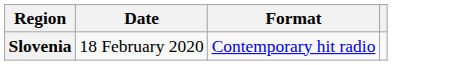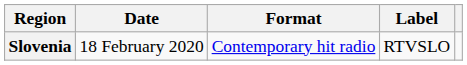 <table class="wikitable plainrowheaders" style="text-align:center">
 <tr>
 <th>Region</th>
 <th>Date</th>
 <th>Format</th>
+<th>Label</th>
 <th></th>
 </tr>
 <tr>
 <th scope="row">Slovenia</th>
 <td>18 February 2020</td>
 <td><a href='#'>Contemporary hit radio</a></td>
+<td>RTVSLO</td>
 <td></td>
 </tr>
 </table>
